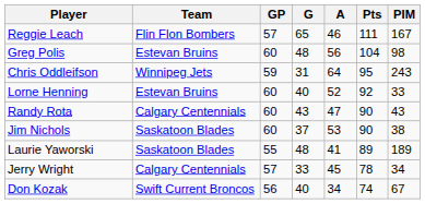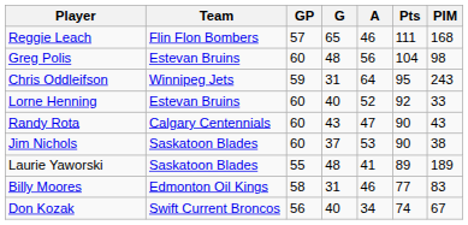 <table class="wikitable">
 <tr>
 <th width="30%">Player</th>
 <th width="30%">Team</th>
 <th width="7.5%">GP</th>
 <th width="7.5%">G</th>
 <th width="7.5%">A</th>
 <th width="7.5%">Pts</th>
 <th width="7.5%">PIM</th>
 </tr>
 <tr>
 <td><a href='#'>Reggie Leach</a></td>
 <td><a href='#'>Flin Flon Bombers</a></td>
 <td>57</td>
 <td>65</td>
 <td>46</td>
 <td>111</td>
-<td>167</td>
+<td>168</td>
 </tr>
 <tr>
 <td><a href='#'>Greg Polis</a></td>
 <td><a href='#'>Estevan Bruins</a></td>
 <td>60</td>
 <td>48</td>
 <td>56</td>
 <td>104</td>
 <td>98</td>
 </tr>
 <tr>
 <td><a href='#'>Chris Oddleifson</a></td>
 <td><a href='#'>Winnipeg Jets</a></td>
 <td>59</td>
 <td>31</td>
 <td>64</td>
 <td>95</td>
 <td>243</td>
 </tr>
 <tr>
 <td><a href='#'>Lorne Henning</a></td>
 <td><a href='#'>Estevan Bruins</a></td>
 <td>60</td>
 <td>40</td>
 <td>52</td>
 <td>92</td>
 <td>33</td>
 </tr>
 <tr>
 <td><a href='#'>Randy Rota</a></td>
 <td><a href='#'>Calgary Centennials</a></td>
 <td>60</td>
 <td>43</td>
 <td>47</td>
 <td>90</td>
 <td>43</td>
 </tr>
 <tr>
 <td><a href='#'>Jim Nichols</a></td>
 <td><a href='#'>Saskatoon Blades</a></td>
 <td>60</td>
 <td>37</td>
 <td>53</td>
 <td>90</td>
 <td>38</td>
 </tr>
 <tr>
 <td>Laurie Yaworski</td>
 <td><a href='#'>Saskatoon Blades</a></td>
 <td>55</td>
 <td>48</td>
 <td>41</td>
 <td>89</td>
 <td>189</td>
 </tr>
 <tr>
-<td>Jerry Wright</td>
-<td><a href='#'>Calgary Centennials</a></td>
-<td>57</td>
-<td>33</td>
-<td>45</td>
-<td>78</td>
-<td>34</td>
+<td><a href='#'>Billy Moores</a></td>
+<td><a href='#'>Edmonton Oil Kings</a></td>
+<td>58</td>
+<td>31</td>
+<td>46</td>
+<td>77</td>
+<td>83</td>
 </tr>
 <tr>
 <td><a href='#'>Don Kozak</a></td>
 <td><a href='#'>Swift Current Broncos</a></td>
 <td>56</td>
 <td>40</td>
 <td>34</td>
 <td>74</td>
 <td>67</td>
 </tr>
 </table>
